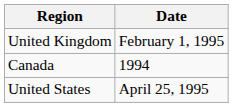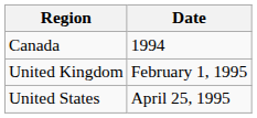 <table class="wikitable">
 <tr>
 <th>Region</th>
 <th>Date</th>
 </tr>
 <tr>
+<td>Canada</td>
+<td>1994</td>
+</tr>
+<tr>
 <td>United Kingdom</td>
 <td>February 1, 1995</td>
-</tr>
-<tr>
-<td>Canada</td>
-<td>1994</td>
 </tr>
 <tr>
 <td>United States</td>
 <td>April 25, 1995</td>
 </tr>
 </table>
